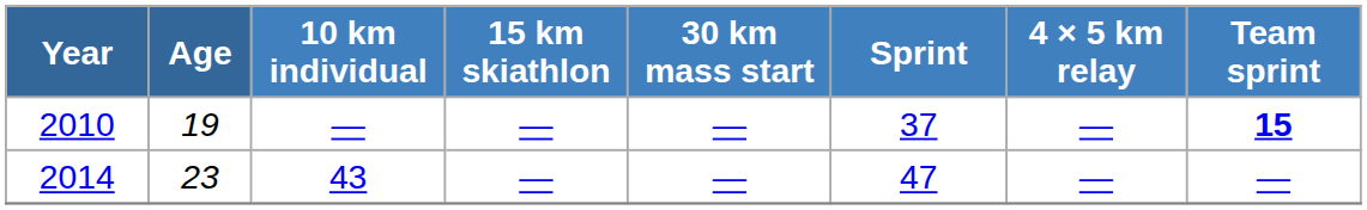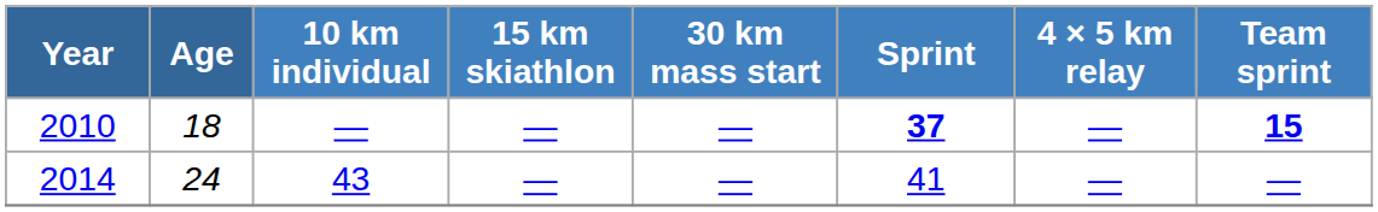 <table class="wikitable" style="font-size:95%; text-align:center; border:grey solid 1px; border-collapse:collapse; background:#ffffff;">
 <tr>
 <th style="background-color:#369; color:white; width:60px;"> Year </th>
 <th style="background-color:#369; color:white; width:40px;"> Age </th>
 <th style="background-color:#4180be; color:white; width:75px;"> 10 km <br> individual </th>
 <th style="background-color:#4180be; color:white; width:75px;"> 15 km <br> skiathlon </th>
 <th style="background-color:#4180be; color:white; width:75px;"> 30 km <br> mass start </th>
 <th style="background-color:#4180be; color:white; width:75px;"> Sprint </th>
 <th style="background-color:#4180be; color:white; width:75px;"> 4 × 5 km <br> relay </th>
 <th style="background-color:#4180be; color:white; width:75px;"> Team <br> sprint </th>
 </tr>
 <tr>
 <td><a href='#'>2010</a></td>
-<td><em>19</em></td>
+<td><em>18</em></td>
 <td><a href='#'>—</a></td>
 <td><a href='#'>—</a></td>
 <td><a href='#'>—</a></td>
-<td><a href='#'>37</a></td>
+<td><strong><a href='#'>37</a></strong></td>
 <td><a href='#'>—</a></td>
 <td><strong><a href='#'>15</a></strong></td>
 </tr>
 <tr>
 <td><a href='#'>2014</a></td>
-<td><em>23</em></td>
+<td><em>24</em></td>
 <td><a href='#'>43</a></td>
 <td><a href='#'>—</a></td>
 <td><a href='#'>—</a></td>
-<td><a href='#'>47</a></td>
+<td><a href='#'>41</a></td>
 <td><a href='#'>—</a></td>
 <td><a href='#'>—</a></td>
 </tr>
 <tr>
 </tr>
 </table>
